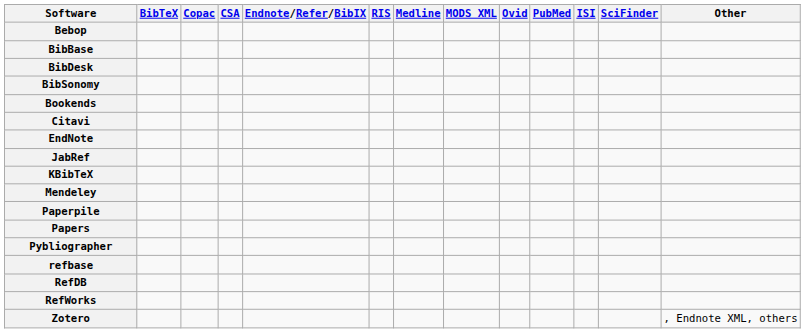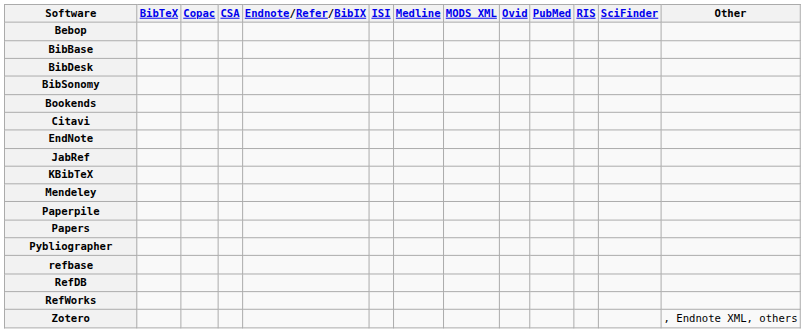 <table class="wikitable sortable" style="font-size: smaller; text-align: center; width: auto;">
 <tr>
 <th style="width: 12em">Software</th>
 <th><a href='#'>BibTeX</a></th>
 <th><a href='#'>Copac</a></th>
 <th><a href='#'>CSA</a></th>
 <th><a href='#'>Endnote</a>/<a href='#'>Refer</a>/<a href='#'>BibIX</a></th>
-<th><a href='#'>RIS</a></th>
+<th><a href='#'>ISI</a></th>
 <th><a href='#'>Medline</a></th>
 <th><a href='#'>MODS XML</a></th>
 <th><a href='#'>Ovid</a></th>
 <th><a href='#'>PubMed</a></th>
-<th><a href='#'>ISI</a></th>
+<th><a href='#'>RIS</a></th>
 <th><a href='#'>SciFinder</a></th>
 <th>Other</th>
 </tr>
 <tr>
 <th>Bebop</th>
 <td></td>
 <td></td>
 <td></td>
 <td></td>
 <td></td>
 <td></td>
 <td></td>
 <td></td>
 <td></td>
 <td></td>
 <td></td>
 <td></td>
 </tr>
 <tr>
 <th>BibBase</th>
 <td></td>
 <td></td>
 <td></td>
 <td></td>
 <td></td>
 <td></td>
 <td></td>
 <td></td>
 <td></td>
 <td></td>
 <td></td>
 <td></td>
 </tr>
 <tr>
 <th>BibDesk</th>
 <td></td>
 <td></td>
 <td></td>
 <td></td>
 <td></td>
 <td></td>
 <td></td>
 <td></td>
 <td></td>
 <td></td>
 <td></td>
 <td></td>
 </tr>
 <tr>
 <th>BibSonomy</th>
 <td></td>
 <td></td>
 <td></td>
 <td></td>
 <td></td>
 <td></td>
 <td></td>
 <td></td>
 <td></td>
 <td></td>
 <td></td>
 <td></td>
 </tr>
 <tr>
 <th>Bookends</th>
 <td></td>
 <td></td>
 <td></td>
 <td></td>
 <td></td>
 <td></td>
 <td></td>
 <td></td>
 <td></td>
 <td></td>
 <td></td>
 <td></td>
 </tr>
 <tr>
 <th>Citavi</th>
 <td></td>
 <td></td>
 <td></td>
 <td></td>
 <td></td>
 <td></td>
 <td></td>
 <td></td>
 <td></td>
 <td></td>
 <td></td>
 <td></td>
 </tr>
 <tr>
 <th>EndNote</th>
 <td></td>
 <td></td>
 <td></td>
 <td></td>
 <td></td>
 <td></td>
 <td></td>
 <td></td>
 <td></td>
 <td></td>
 <td></td>
 <td></td>
 </tr>
 <tr>
 <th>JabRef</th>
 <td></td>
 <td></td>
 <td></td>
 <td></td>
 <td></td>
 <td></td>
 <td></td>
 <td></td>
 <td></td>
 <td></td>
 <td></td>
 <td></td>
 </tr>
 <tr>
 <th>KBibTeX</th>
 <td></td>
 <td></td>
 <td></td>
 <td></td>
 <td></td>
 <td></td>
 <td></td>
 <td></td>
 <td></td>
 <td></td>
 <td></td>
 <td></td>
 </tr>
 <tr>
 <th>Mendeley</th>
 <td></td>
 <td></td>
 <td></td>
 <td></td>
 <td></td>
 <td></td>
 <td></td>
 <td></td>
 <td></td>
 <td></td>
 <td></td>
 <td></td>
 </tr>
 <tr>
 <th>Paperpile</th>
 <td></td>
 <td></td>
 <td></td>
 <td></td>
 <td></td>
 <td></td>
 <td></td>
 <td></td>
 <td></td>
 <td></td>
 <td></td>
 <td></td>
 </tr>
 <tr>
 <th>Papers</th>
 <td></td>
 <td></td>
 <td></td>
 <td></td>
 <td></td>
 <td></td>
 <td></td>
 <td></td>
 <td></td>
 <td></td>
 <td></td>
 <td></td>
 </tr>
 <tr>
 <th>Pybliographer</th>
 <td></td>
 <td></td>
 <td></td>
 <td></td>
 <td></td>
 <td></td>
 <td></td>
 <td></td>
 <td></td>
 <td></td>
 <td></td>
 <td></td>
 </tr>
 <tr>
 <th>refbase</th>
 <td></td>
 <td></td>
 <td></td>
 <td></td>
 <td></td>
 <td></td>
 <td></td>
 <td></td>
 <td></td>
 <td></td>
 <td></td>
 <td></td>
 </tr>
 <tr>
 <th>RefDB</th>
 <td></td>
 <td></td>
 <td></td>
 <td></td>
 <td></td>
 <td></td>
 <td></td>
 <td></td>
 <td></td>
 <td></td>
 <td></td>
 <td></td>
 </tr>
 <tr>
 <th>RefWorks</th>
 <td></td>
 <td></td>
 <td></td>
 <td></td>
 <td></td>
 <td></td>
 <td></td>
 <td></td>
 <td></td>
 <td></td>
 <td></td>
 <td></td>
 </tr>
 <tr>
 <th>Zotero</th>
 <td></td>
 <td></td>
 <td></td>
 <td></td>
 <td></td>
 <td></td>
 <td></td>
 <td></td>
 <td></td>
 <td></td>
 <td></td>
 <td>, Endnote XML, others</td>
 </tr>
 </table>
